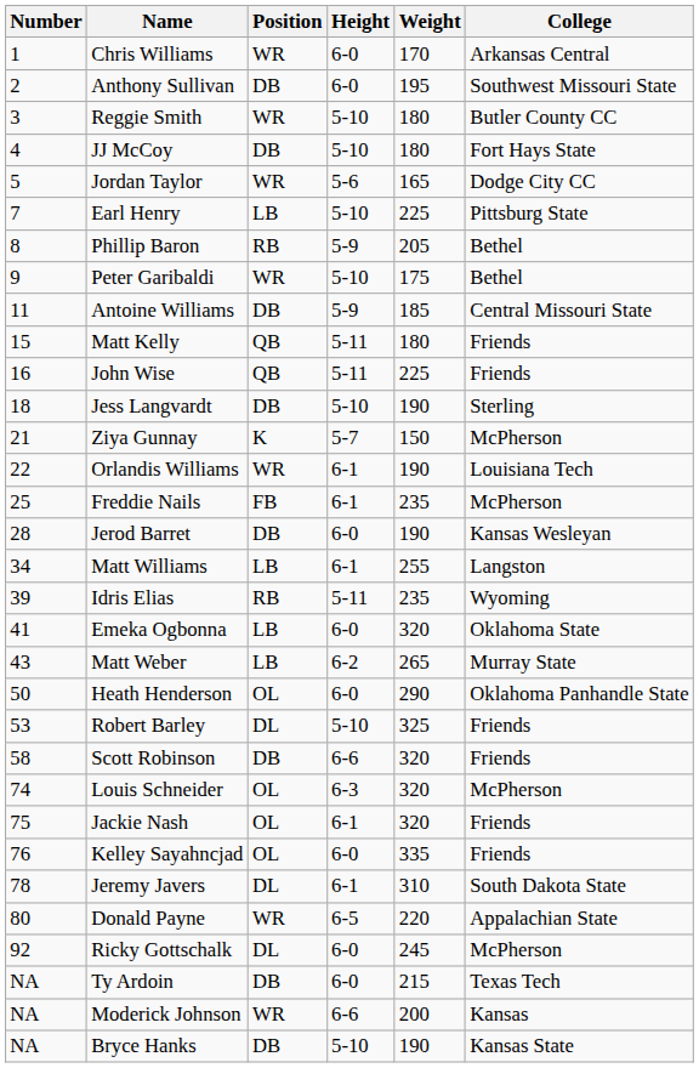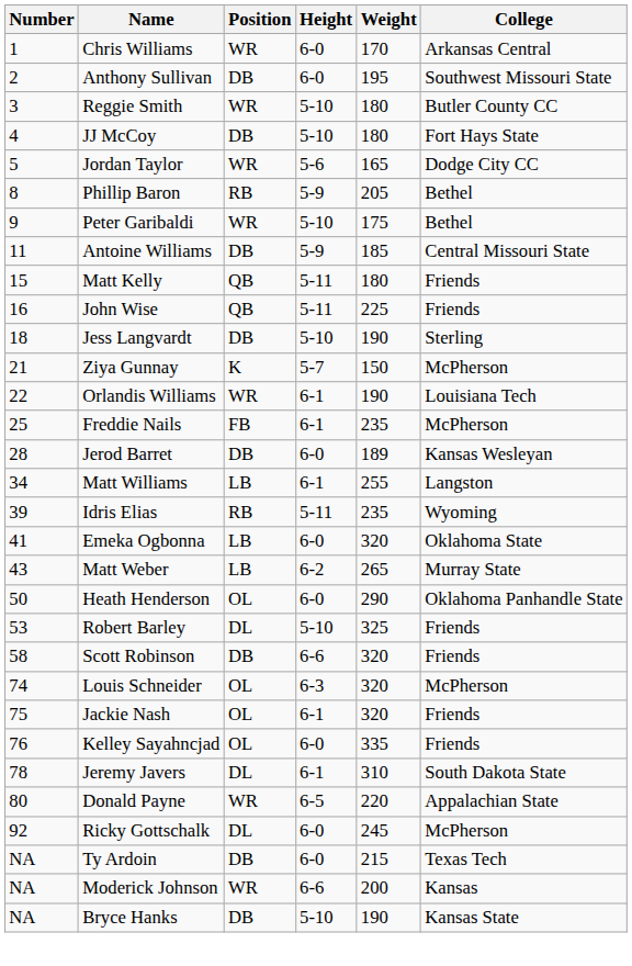 <table class="wikitable">
 <tr>
 <th>Number</th>
 <th>Name</th>
 <th>Position</th>
 <th>Height</th>
 <th>Weight</th>
 <th>College</th>
 </tr>
 <tr>
 <td>1</td>
 <td>Chris Williams</td>
 <td>WR</td>
 <td>6-0</td>
 <td>170</td>
 <td>Arkansas Central</td>
 </tr>
 <tr>
 <td>2</td>
 <td>Anthony Sullivan</td>
 <td>DB</td>
 <td>6-0</td>
 <td>195</td>
 <td>Southwest Missouri State</td>
 </tr>
 <tr>
 <td>3</td>
 <td>Reggie Smith</td>
 <td>WR</td>
 <td>5-10</td>
 <td>180</td>
 <td>Butler County CC</td>
 </tr>
 <tr>
 <td>4</td>
 <td>JJ McCoy</td>
 <td>DB</td>
 <td>5-10</td>
 <td>180</td>
 <td>Fort Hays State</td>
 </tr>
 <tr>
 <td>5</td>
 <td>Jordan Taylor</td>
 <td>WR</td>
 <td>5-6</td>
 <td>165</td>
 <td>Dodge City CC</td>
-</tr>
-<tr>
-<td>7</td>
-<td>Earl Henry</td>
-<td>LB</td>
-<td>5-10</td>
-<td>225</td>
-<td>Pittsburg State</td>
 </tr>
 <tr>
 <td>8</td>
 <td>Phillip Baron</td>
 <td>RB</td>
 <td>5-9</td>
 <td>205</td>
 <td>Bethel</td>
 </tr>
 <tr>
 <td>9</td>
 <td>Peter Garibaldi</td>
 <td>WR</td>
 <td>5-10</td>
 <td>175</td>
 <td>Bethel</td>
 </tr>
 <tr>
 <td>11</td>
 <td>Antoine Williams</td>
 <td>DB</td>
 <td>5-9</td>
 <td>185</td>
 <td>Central Missouri State</td>
 </tr>
 <tr>
 <td>15</td>
 <td>Matt Kelly</td>
 <td>QB</td>
 <td>5-11</td>
 <td>180</td>
 <td>Friends</td>
 </tr>
 <tr>
 <td>16</td>
 <td>John Wise</td>
 <td>QB</td>
 <td>5-11</td>
 <td>225</td>
 <td>Friends</td>
 </tr>
 <tr>
 <td>18</td>
 <td>Jess Langvardt</td>
 <td>DB</td>
 <td>5-10</td>
 <td>190</td>
 <td>Sterling</td>
 </tr>
 <tr>
 <td>21</td>
 <td>Ziya Gunnay</td>
 <td>K</td>
 <td>5-7</td>
 <td>150</td>
 <td>McPherson</td>
 </tr>
 <tr>
 <td>22</td>
 <td>Orlandis Williams</td>
 <td>WR</td>
 <td>6-1</td>
 <td>190</td>
 <td>Louisiana Tech</td>
 </tr>
 <tr>
 <td>25</td>
 <td>Freddie Nails</td>
 <td>FB</td>
 <td>6-1</td>
 <td>235</td>
 <td>McPherson</td>
 </tr>
 <tr>
 <td>28</td>
 <td>Jerod Barret</td>
 <td>DB</td>
 <td>6-0</td>
-<td>190</td>
+<td>189</td>
 <td>Kansas Wesleyan</td>
 </tr>
 <tr>
 <td>34</td>
 <td>Matt Williams</td>
 <td>LB</td>
 <td>6-1</td>
 <td>255</td>
 <td>Langston</td>
 </tr>
 <tr>
 <td>39</td>
 <td>Idris Elias</td>
 <td>RB</td>
 <td>5-11</td>
 <td>235</td>
 <td>Wyoming</td>
 </tr>
 <tr>
 <td>41</td>
 <td>Emeka Ogbonna</td>
 <td>LB</td>
 <td>6-0</td>
 <td>320</td>
 <td>Oklahoma State</td>
 </tr>
 <tr>
 <td>43</td>
 <td>Matt Weber</td>
 <td>LB</td>
 <td>6-2</td>
 <td>265</td>
 <td>Murray State</td>
 </tr>
 <tr>
 <td>50</td>
 <td>Heath Henderson</td>
 <td>OL</td>
 <td>6-0</td>
 <td>290</td>
 <td>Oklahoma Panhandle State</td>
 </tr>
 <tr>
 <td>53</td>
 <td>Robert Barley</td>
 <td>DL</td>
 <td>5-10</td>
 <td>325</td>
 <td>Friends</td>
 </tr>
 <tr>
 <td>58</td>
 <td>Scott Robinson</td>
 <td>DB</td>
 <td>6-6</td>
 <td>320</td>
 <td>Friends</td>
 </tr>
 <tr>
 <td>74</td>
 <td>Louis Schneider</td>
 <td>OL</td>
 <td>6-3</td>
 <td>320</td>
 <td>McPherson</td>
 </tr>
 <tr>
 <td>75</td>
 <td>Jackie Nash</td>
 <td>OL</td>
 <td>6-1</td>
 <td>320</td>
 <td>Friends</td>
 </tr>
 <tr>
 <td>76</td>
 <td>Kelley Sayahncjad</td>
 <td>OL</td>
 <td>6-0</td>
 <td>335</td>
 <td>Friends</td>
 </tr>
 <tr>
 <td>78</td>
 <td>Jeremy Javers</td>
 <td>DL</td>
 <td>6-1</td>
 <td>310</td>
 <td>South Dakota State</td>
 </tr>
 <tr>
 <td>80</td>
 <td>Donald Payne</td>
 <td>WR</td>
 <td>6-5</td>
 <td>220</td>
 <td>Appalachian State</td>
 </tr>
 <tr>
 <td>92</td>
 <td>Ricky Gottschalk</td>
 <td>DL</td>
 <td>6-0</td>
 <td>245</td>
 <td>McPherson</td>
 </tr>
 <tr>
 <td>NA</td>
 <td>Ty Ardoin</td>
 <td>DB</td>
 <td>6-0</td>
 <td>215</td>
 <td>Texas Tech</td>
 </tr>
 <tr>
 <td>NA</td>
 <td>Moderick Johnson</td>
 <td>WR</td>
 <td>6-6</td>
 <td>200</td>
 <td>Kansas</td>
 </tr>
 <tr>
 <td>NA</td>
 <td>Bryce Hanks</td>
 <td>DB</td>
 <td>5-10</td>
 <td>190</td>
 <td>Kansas State</td>
 </tr>
 </table>
